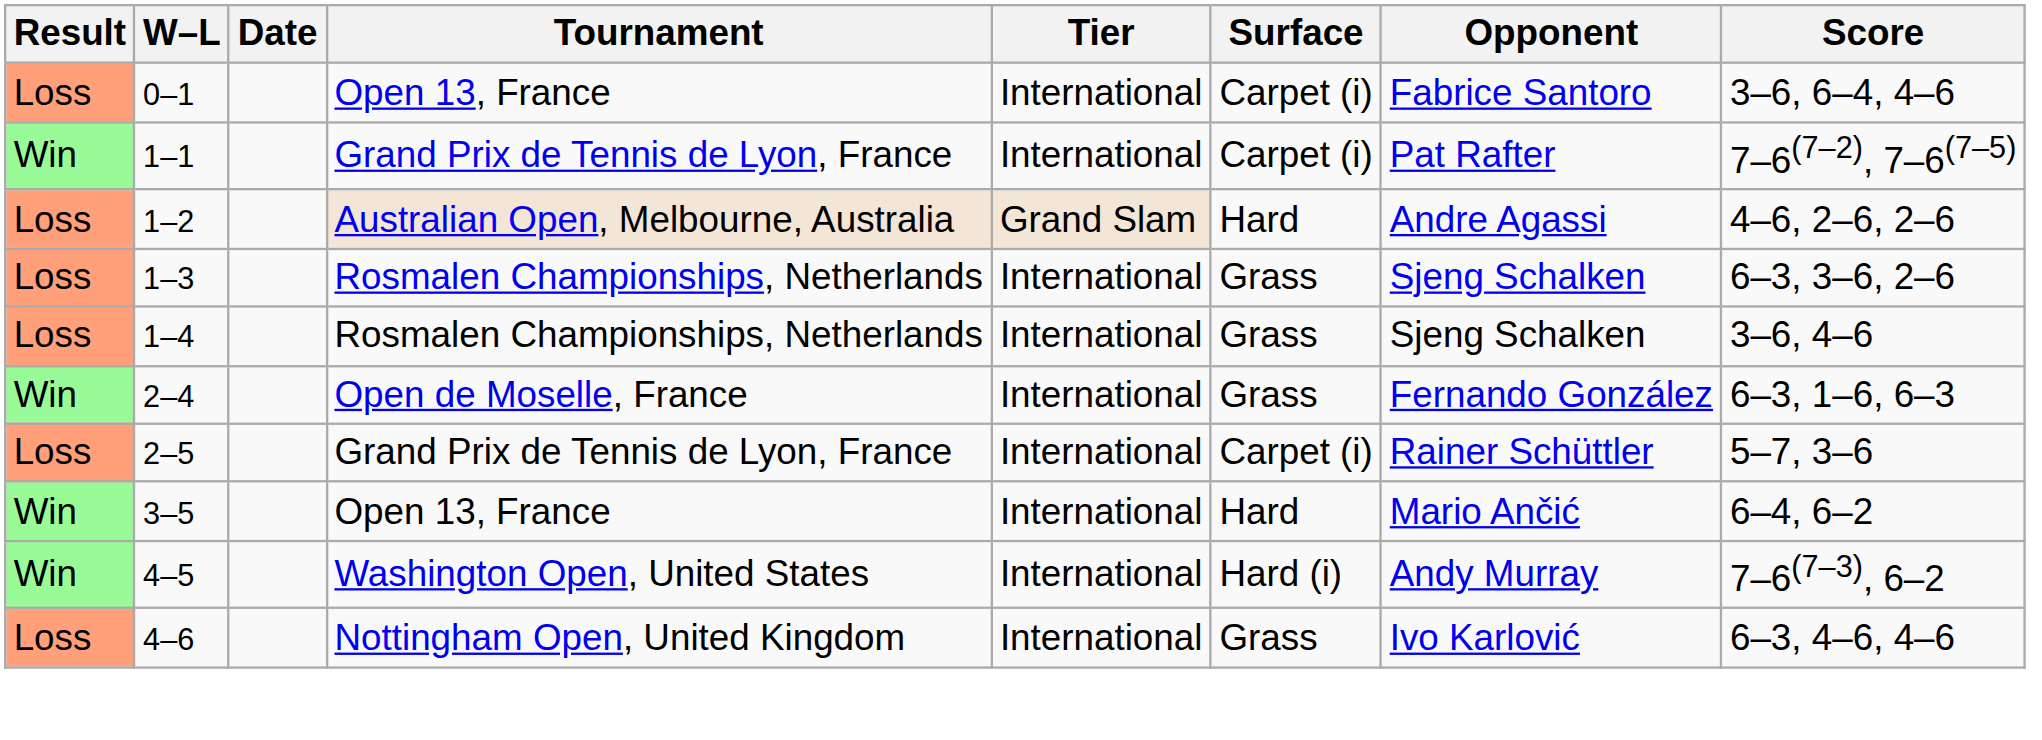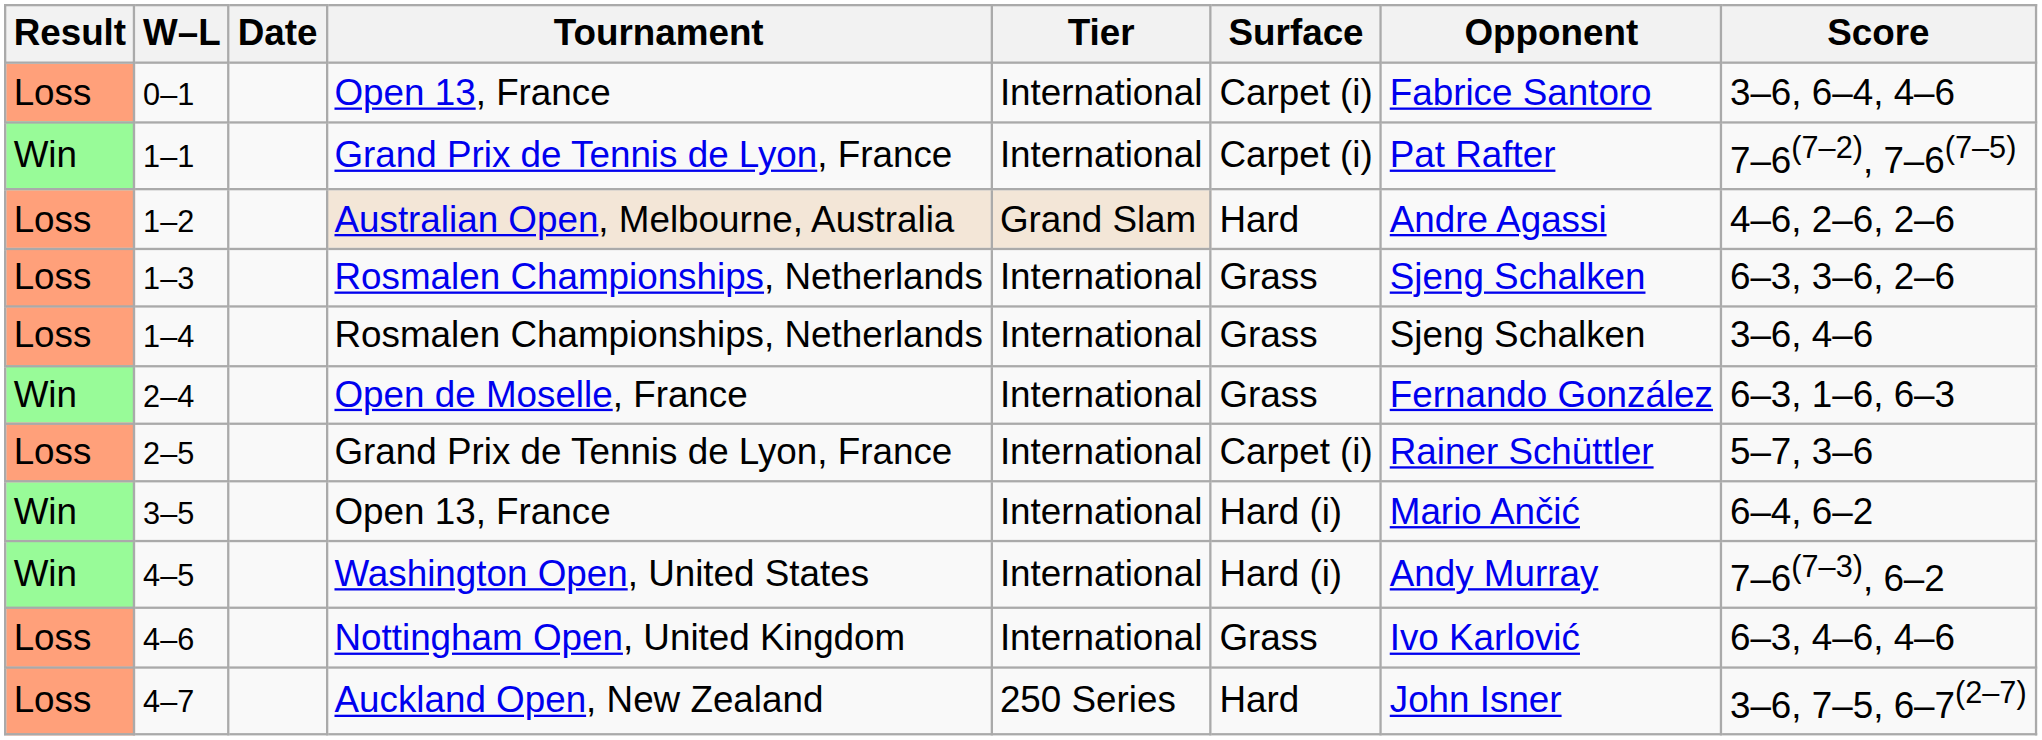 <table class="sortable wikitable">
 <tr>
 <th>Result</th>
 <th class="unsortable">W–L</th>
 <th>Date</th>
 <th>Tournament</th>
 <th>Tier</th>
 <th>Surface</th>
 <th>Opponent</th>
 <th class="unsortable">Score</th>
 </tr>
 <tr>
 <td style="background:#ffa07a;">Loss</td>
 <td><small>0–1</small></td>
 <td><a href='#'></a></td>
 <td><a href='#'>Open 13</a>, France</td>
 <td>International</td>
 <td>Carpet (i)</td>
 <td> <a href='#'>Fabrice Santoro</a></td>
 <td>3–6, 6–4, 4–6</td>
 </tr>
 <tr>
 <td style="background:#98fb98;">Win</td>
 <td><small>1–1</small></td>
 <td><a href='#'></a></td>
 <td><a href='#'>Grand Prix de Tennis de Lyon</a>, France</td>
 <td>International</td>
 <td>Carpet (i)</td>
 <td> <a href='#'>Pat Rafter</a></td>
 <td>7–6<sup>(7–2)</sup>, 7–6<sup>(7–5)</sup></td>
 </tr>
 <tr>
 <td style="background:#ffa07a;">Loss</td>
 <td><small>1–2</small></td>
 <td><a href='#'></a></td>
 <td style="background:#F3E6D7;"><a href='#'>Australian Open</a>, Melbourne, Australia</td>
 <td style="background:#F3E6D7;">Grand Slam</td>
 <td>Hard</td>
 <td> <a href='#'>Andre Agassi</a></td>
 <td>4–6, 2–6, 2–6</td>
 </tr>
 <tr>
 <td style="background:#ffa07a;">Loss</td>
 <td><small>1–3</small></td>
 <td><a href='#'></a></td>
 <td><a href='#'>Rosmalen Championships</a>, Netherlands</td>
 <td>International</td>
 <td>Grass</td>
 <td> <a href='#'>Sjeng Schalken</a></td>
 <td>6–3, 3–6, 2–6</td>
 </tr>
 <tr>
 <td style="background:#ffa07a;">Loss</td>
 <td><small>1–4</small></td>
 <td><a href='#'></a></td>
 <td>Rosmalen Championships, Netherlands</td>
 <td>International</td>
 <td>Grass</td>
 <td> Sjeng Schalken</td>
 <td>3–6, 4–6</td>
 </tr>
 <tr>
 <td style="background:#98fb98;">Win</td>
 <td><small>2–4</small></td>
 <td><a href='#'></a></td>
 <td><a href='#'>Open de Moselle</a>, France</td>
 <td>International</td>
 <td>Grass</td>
 <td> <a href='#'>Fernando González</a></td>
 <td>6–3, 1–6, 6–3</td>
 </tr>
 <tr>
 <td style="background:#ffa07a;">Loss</td>
 <td><small>2–5</small></td>
 <td><a href='#'></a></td>
 <td>Grand Prix de Tennis de Lyon, France</td>
 <td>International</td>
 <td>Carpet (i)</td>
 <td> <a href='#'>Rainer Schüttler</a></td>
 <td>5–7, 3–6</td>
 </tr>
 <tr>
 <td style="background:#98fb98;">Win</td>
 <td><small>3–5</small></td>
 <td><a href='#'></a></td>
 <td>Open 13, France</td>
 <td>International</td>
-<td>Hard</td>
+<td>Hard (i)</td>
 <td> <a href='#'>Mario Ančić</a></td>
 <td>6–4, 6–2</td>
 </tr>
 <tr>
 <td style="background:#98fb98;">Win</td>
 <td><small>4–5</small></td>
 <td><a href='#'></a></td>
 <td><a href='#'>Washington Open</a>, United States</td>
 <td>International</td>
 <td>Hard (i)</td>
 <td> <a href='#'>Andy Murray</a></td>
 <td>7–6<sup>(7–3)</sup>, 6–2</td>
 </tr>
 <tr>
 <td style="background:#ffa07a;">Loss</td>
 <td><small>4–6</small></td>
 <td><a href='#'></a></td>
 <td><a href='#'>Nottingham Open</a>, United Kingdom</td>
 <td>International</td>
 <td>Grass</td>
 <td> <a href='#'>Ivo Karlović</a></td>
 <td>6–3, 4–6, 4–6</td>
 </tr>
+<tr>
+<td style="background:#ffa07a;">Loss</td>
+<td><small>4–7</small></td>
+<td><a href='#'></a></td>
+<td><a href='#'>Auckland Open</a>, New Zealand</td>
+<td>250 Series</td>
+<td>Hard</td>
+<td> <a href='#'>John Isner</a></td>
+<td>3–6, 7–5, 6–7<sup>(2–7)</sup></td>
+</tr>
 </table>
